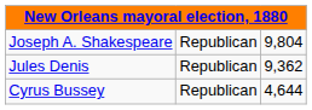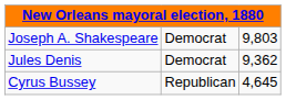 <table class="wikitable">
 <tr>
 <th colspan="7" style="background-color:#FF7F00;text-align:center;"><a href='#'>New Orleans mayoral election, 1880</a></th>
 </tr>
 <tr>
 <td><a href='#'>Joseph A. Shakespeare</a></td>
-<td>Republican</td>
-<td>9,804</td>
+<td>Democrat</td>
+<td>9,803</td>
 </tr>
 <tr>
 <td><a href='#'>Jules Denis</a></td>
-<td>Republican</td>
+<td>Democrat</td>
 <td>9,362</td>
 </tr>
 <tr>
 <td><a href='#'>Cyrus Bussey</a></td>
 <td>Republican</td>
-<td>4,644</td>
+<td>4,645</td>
 </tr>
 </table>
